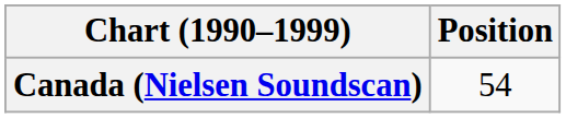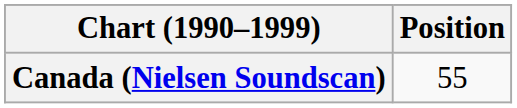 <table class="wikitable plainrowheaders" style="text-align:center">
 <tr>
 <th>Chart (1990–1999)</th>
 <th>Position</th>
 </tr>
 <tr>
 <th scope="row">Canada (<a href='#'>Nielsen Soundscan</a>)</th>
-<td>54</td>
+<td>55</td>
 </tr>
 </table>
